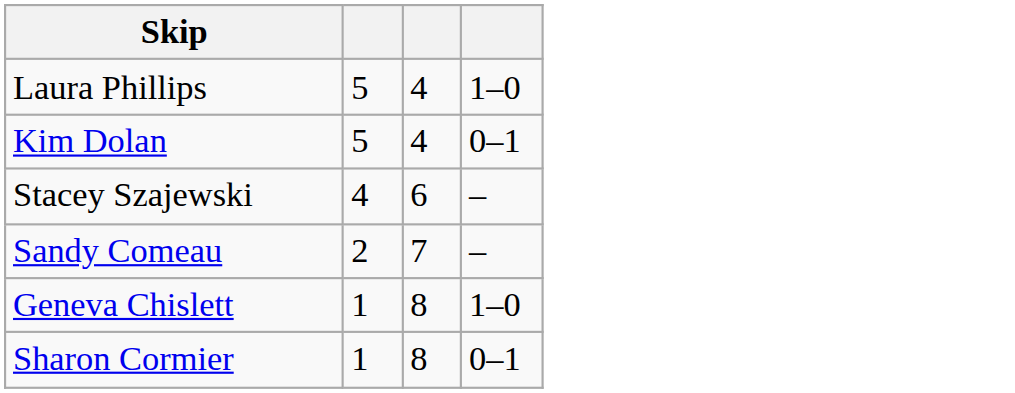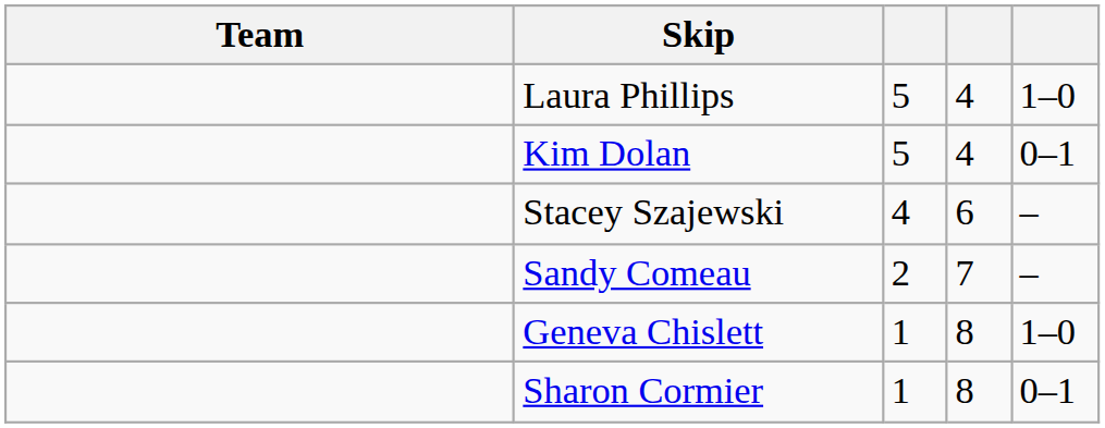 <table class="wikitable">
 <tr>
+<th width=210>Team</th>
 <th width=150>Skip</th>
 <th width=20></th>
 <th width=20></th>
 <th width=30></th>
 </tr>
 <tr>
+<td></td>
 <td>Laura Phillips</td>
 <td>5</td>
 <td>4</td>
 <td>1–0</td>
 </tr>
 <tr>
+<td></td>
 <td><a href='#'>Kim Dolan</a></td>
 <td>5</td>
 <td>4</td>
 <td>0–1</td>
 </tr>
 <tr>
+<td></td>
 <td>Stacey Szajewski</td>
 <td>4</td>
 <td>6</td>
 <td>–</td>
 </tr>
 <tr>
+<td></td>
 <td><a href='#'>Sandy Comeau</a></td>
 <td>2</td>
 <td>7</td>
 <td>–</td>
 </tr>
 <tr>
+<td></td>
 <td><a href='#'>Geneva Chislett</a></td>
 <td>1</td>
 <td>8</td>
 <td>1–0</td>
 </tr>
 <tr>
+<td></td>
 <td><a href='#'>Sharon Cormier</a></td>
 <td>1</td>
 <td>8</td>
 <td>0–1</td>
 </tr>
 </table>
